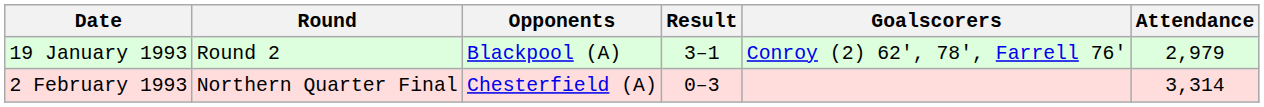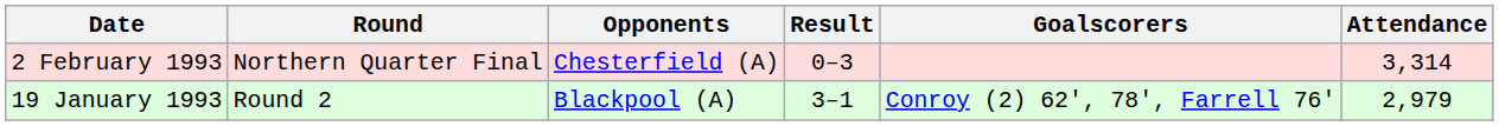 <table class="wikitable">
 <tr>
 <th>Date</th>
 <th>Round</th>
 <th>Opponents</th>
 <th>Result</th>
 <th>Goalscorers</th>
 <th>Attendance</th>
 </tr>
+<tr bgcolor="#ffdddd">
+<td>2 February 1993</td>
+<td>Northern Quarter Final</td>
+<td><a href='#'>Chesterfield</a> (A)</td>
+<td align="center">0–3</td>
+<td></td>
+<td align="center">3,314</td>
+</tr>
 <tr bgcolor="#ddffdd">
 <td>19 January 1993</td>
 <td>Round 2</td>
 <td><a href='#'>Blackpool</a> (A)</td>
 <td align="center">3–1</td>
 <td><a href='#'>Conroy</a> (2) 62', 78', <a href='#'>Farrell</a> 76'</td>
 <td align="center">2,979</td>
 </tr>
-<tr bgcolor="#ffdddd">
-<td>2 February 1993</td>
-<td>Northern Quarter Final</td>
-<td><a href='#'>Chesterfield</a> (A)</td>
-<td align="center">0–3</td>
-<td></td>
-<td align="center">3,314</td>
-</tr>
 </table>
